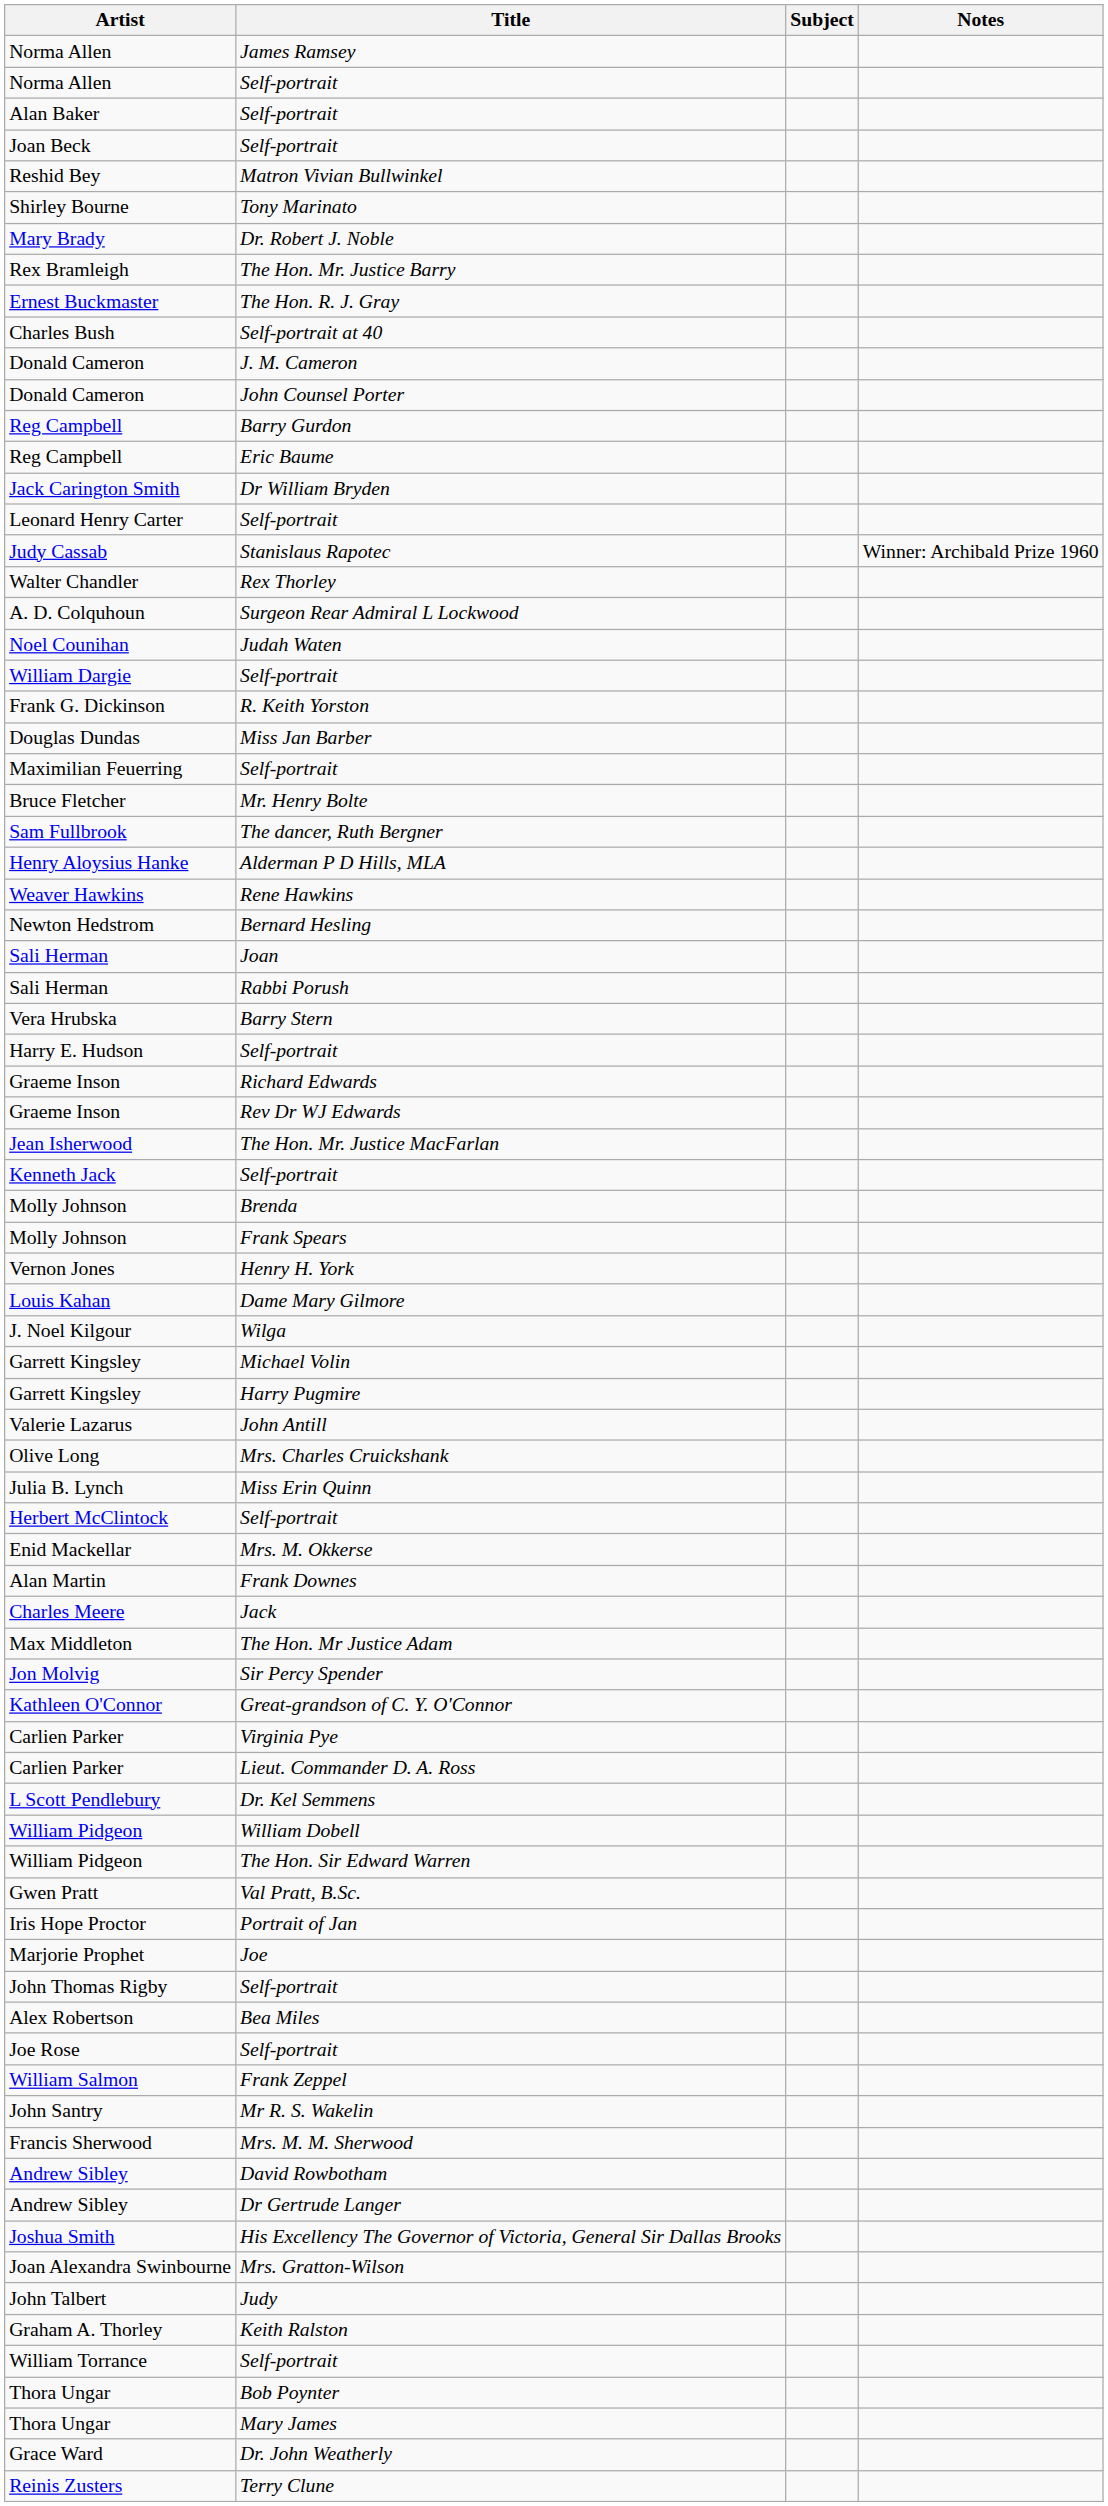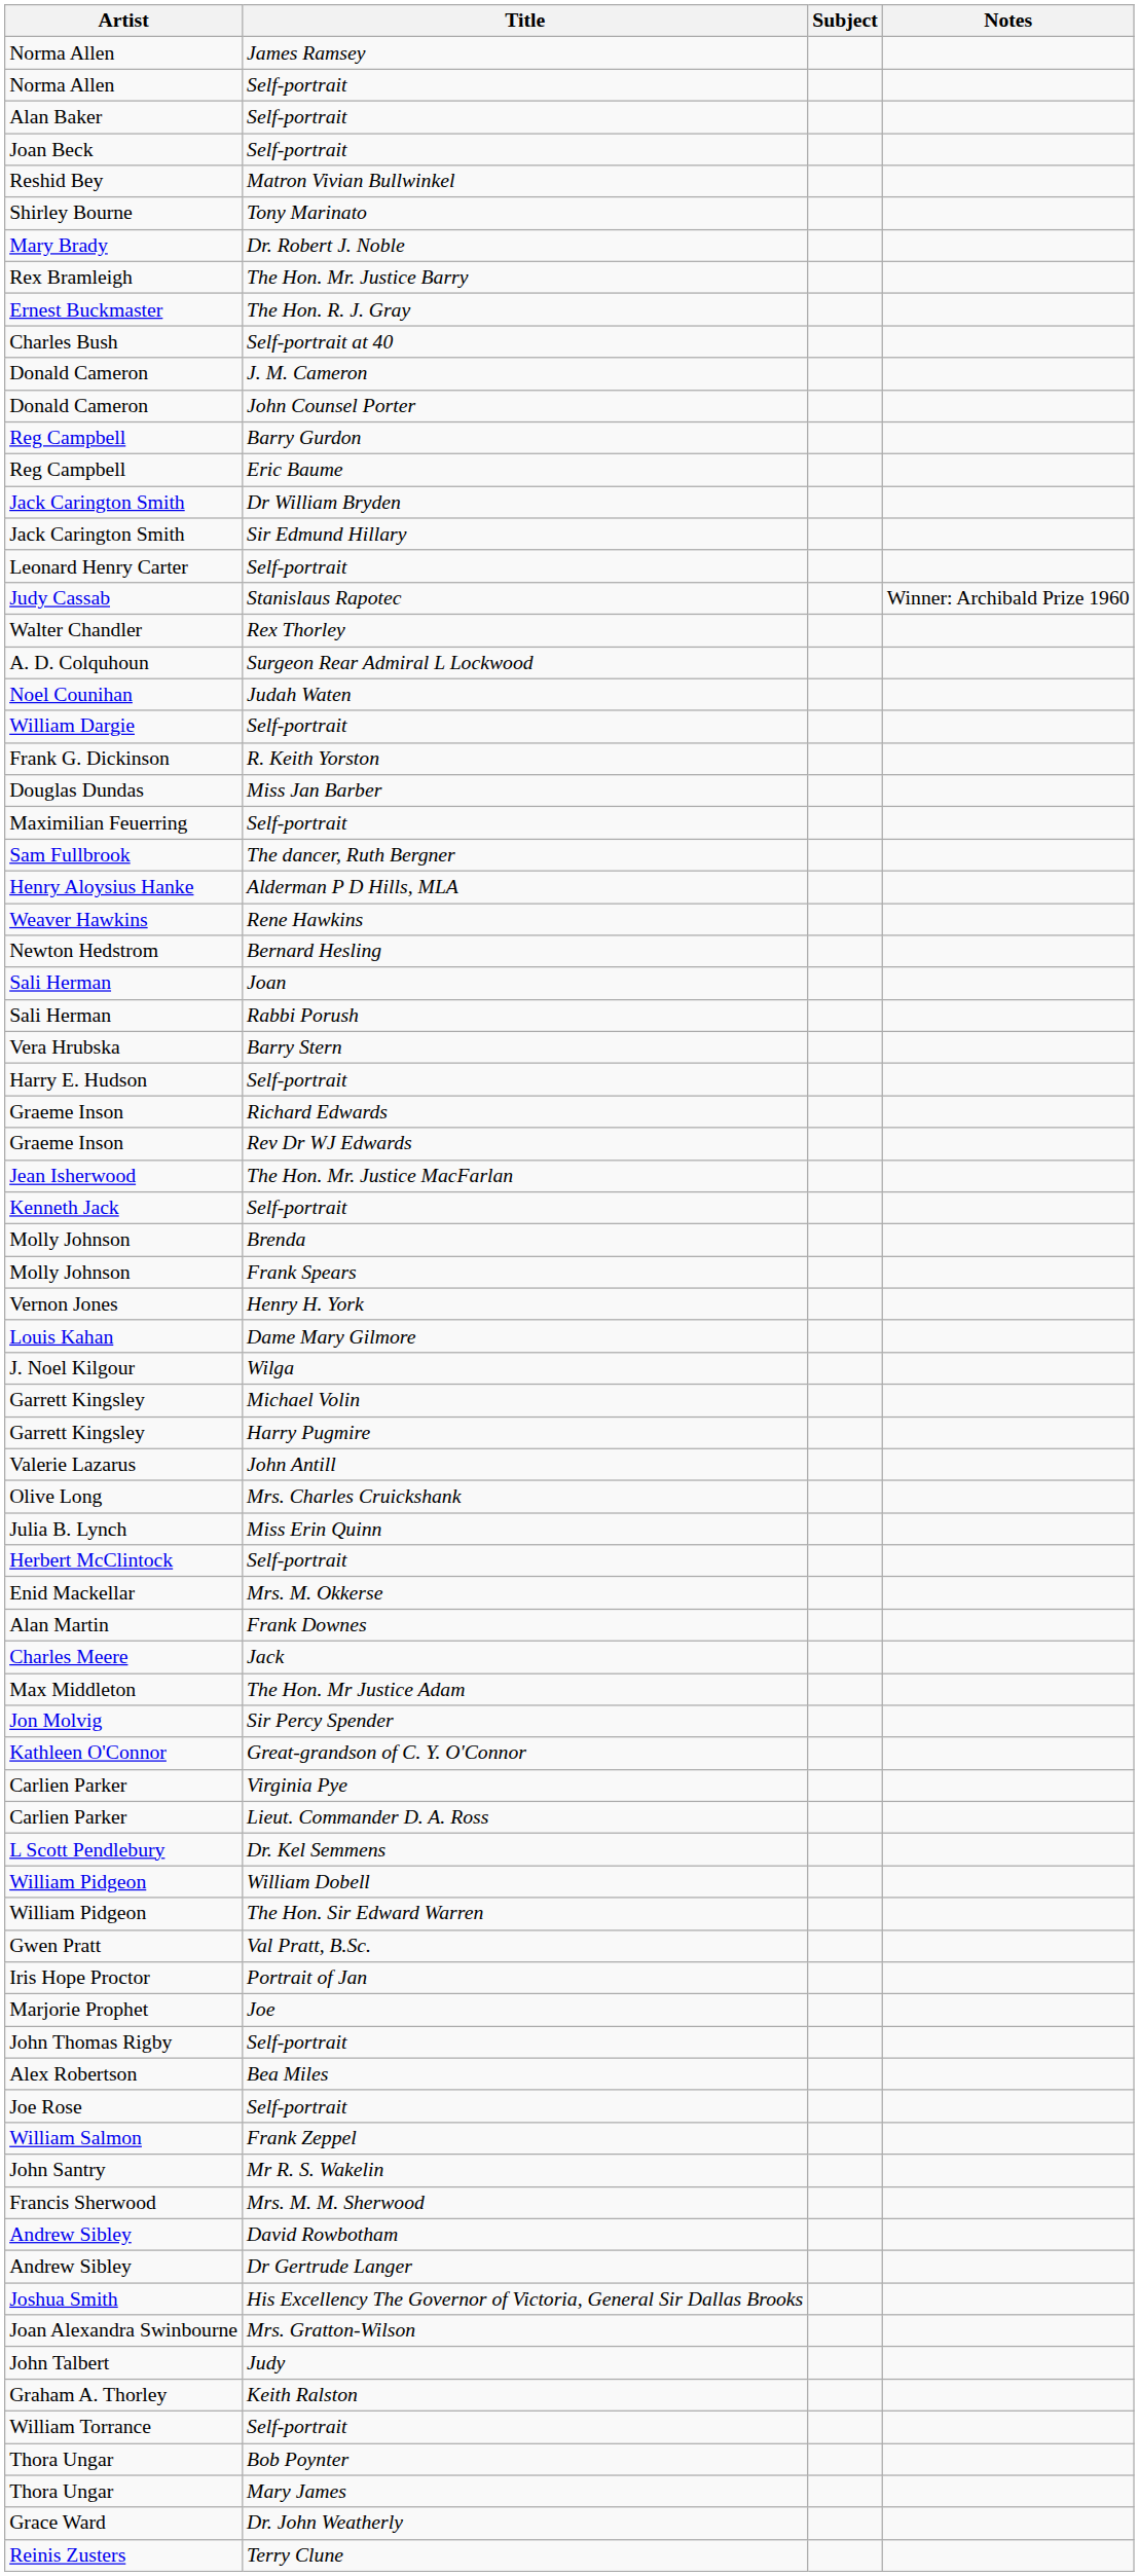 <table class="wikitable sortable">
 <tr>
 <th>Artist</th>
 <th>Title</th>
 <th>Subject</th>
 <th>Notes</th>
 </tr>
 <tr>
 <td>Norma Allen</td>
 <td><em>James Ramsey</em></td>
 <td></td>
 <td></td>
 </tr>
 <tr>
 <td>Norma Allen</td>
 <td><em>Self-portrait</em></td>
 <td></td>
 <td></td>
 </tr>
 <tr>
 <td>Alan Baker</td>
 <td><em>Self-portrait</em></td>
 <td></td>
 <td></td>
 </tr>
 <tr>
 <td>Joan Beck</td>
 <td><em>Self-portrait</em></td>
 <td></td>
 <td></td>
 </tr>
 <tr>
 <td>Reshid Bey</td>
 <td><em>Matron Vivian Bullwinkel</em></td>
 <td></td>
 <td></td>
 </tr>
 <tr>
 <td>Shirley Bourne</td>
 <td><em>Tony Marinato</em></td>
 <td></td>
 <td></td>
 </tr>
 <tr>
 <td><a href='#'>Mary Brady</a></td>
 <td><em>Dr. Robert J. Noble</em></td>
 <td></td>
 <td></td>
 </tr>
 <tr>
 <td>Rex Bramleigh</td>
 <td><em>The Hon. Mr. Justice Barry</em></td>
 <td></td>
 <td></td>
 </tr>
 <tr>
 <td><a href='#'>Ernest Buckmaster</a></td>
 <td><em>The Hon. R. J. Gray</em></td>
 <td></td>
 <td></td>
 </tr>
 <tr>
 <td>Charles Bush</td>
 <td><em>Self-portrait at 40</em></td>
 <td></td>
 <td></td>
 </tr>
 <tr>
 <td>Donald Cameron</td>
 <td><em>J. M. Cameron</em></td>
 <td></td>
 <td></td>
 </tr>
 <tr>
 <td>Donald Cameron</td>
 <td><em>John Counsel Porter</em></td>
 <td></td>
 <td></td>
 </tr>
 <tr>
 <td><a href='#'>Reg Campbell</a></td>
 <td><em>Barry Gurdon</em></td>
 <td></td>
 <td></td>
 </tr>
 <tr>
 <td>Reg Campbell</td>
 <td><em>Eric Baume</em></td>
 <td></td>
 <td></td>
 </tr>
 <tr>
 <td><a href='#'>Jack Carington Smith</a></td>
 <td><em>Dr William Bryden</em></td>
 <td></td>
 <td></td>
 </tr>
 <tr>
+<td>Jack Carington Smith</td>
+<td><em>Sir Edmund Hillary</em></td>
+<td></td>
+<td></td>
+</tr>
+<tr>
 <td>Leonard Henry Carter</td>
 <td><em>Self-portrait</em></td>
 <td></td>
 <td></td>
 </tr>
 <tr>
 <td><a href='#'>Judy Cassab</a></td>
 <td><em>Stanislaus Rapotec</em></td>
 <td></td>
 <td> Winner: Archibald Prize 1960</td>
 </tr>
 <tr>
 <td>Walter Chandler</td>
 <td><em>Rex Thorley</em></td>
 <td></td>
 <td></td>
 </tr>
 <tr>
 <td>A. D. Colquhoun</td>
 <td><em>Surgeon Rear Admiral L Lockwood</em></td>
 <td></td>
 <td></td>
 </tr>
 <tr>
 <td><a href='#'>Noel Counihan</a></td>
 <td><em>Judah Waten</em></td>
 <td></td>
 <td></td>
 </tr>
 <tr>
 <td><a href='#'>William Dargie</a></td>
 <td><em>Self-portrait</em></td>
 <td></td>
 <td></td>
 </tr>
 <tr>
 <td>Frank G. Dickinson</td>
 <td><em>R. Keith Yorston</em></td>
 <td></td>
 <td></td>
 </tr>
 <tr>
 <td>Douglas Dundas</td>
 <td><em>Miss Jan Barber</em></td>
 <td></td>
 <td></td>
 </tr>
 <tr>
 <td>Maximilian Feuerring</td>
 <td><em>Self-portrait</em></td>
-<td></td>
-<td></td>
-</tr>
-<tr>
-<td>Bruce Fletcher</td>
-<td><em>Mr. Henry Bolte</em></td>
 <td></td>
 <td></td>
 </tr>
 <tr>
 <td><a href='#'>Sam Fullbrook</a></td>
 <td><em>The dancer, Ruth Bergner</em></td>
 <td></td>
 <td></td>
 </tr>
 <tr>
 <td><a href='#'>Henry Aloysius Hanke</a></td>
 <td><em>Alderman P D Hills, MLA</em></td>
 <td></td>
 <td></td>
 </tr>
 <tr>
 <td><a href='#'>Weaver Hawkins</a></td>
 <td><em>Rene Hawkins</em></td>
 <td></td>
 <td></td>
 </tr>
 <tr>
 <td>Newton Hedstrom</td>
 <td><em>Bernard Hesling</em></td>
 <td></td>
 <td></td>
 </tr>
 <tr>
 <td><a href='#'>Sali Herman</a></td>
 <td><em>Joan</em></td>
 <td></td>
 <td></td>
 </tr>
 <tr>
 <td>Sali Herman</td>
 <td><em>Rabbi Porush</em></td>
 <td></td>
 <td></td>
 </tr>
 <tr>
 <td>Vera Hrubska</td>
 <td><em>Barry Stern</em></td>
 <td></td>
 <td></td>
 </tr>
 <tr>
 <td>Harry E. Hudson</td>
 <td><em>Self-portrait</em></td>
 <td></td>
 <td></td>
 </tr>
 <tr>
 <td>Graeme Inson</td>
 <td><em>Richard Edwards</em></td>
 <td></td>
 <td></td>
 </tr>
 <tr>
 <td>Graeme Inson</td>
 <td><em>Rev Dr WJ Edwards</em></td>
 <td></td>
 <td></td>
 </tr>
 <tr>
 <td><a href='#'>Jean Isherwood</a></td>
 <td><em>The Hon. Mr. Justice MacFarlan</em></td>
 <td></td>
 <td></td>
 </tr>
 <tr>
 <td><a href='#'>Kenneth Jack</a></td>
 <td><em>Self-portrait</em></td>
 <td></td>
 <td></td>
 </tr>
 <tr>
 <td>Molly Johnson</td>
 <td><em>Brenda</em></td>
 <td></td>
 <td></td>
 </tr>
 <tr>
 <td>Molly Johnson</td>
 <td><em>Frank Spears</em></td>
 <td></td>
 <td></td>
 </tr>
 <tr>
 <td>Vernon Jones</td>
 <td><em>Henry H. York</em></td>
 <td></td>
 <td></td>
 </tr>
 <tr>
 <td><a href='#'>Louis Kahan</a></td>
 <td><em>Dame Mary Gilmore</em></td>
 <td></td>
 <td></td>
 </tr>
 <tr>
 <td>J. Noel Kilgour</td>
 <td><em>Wilga</em></td>
 <td></td>
 <td></td>
 </tr>
 <tr>
 <td>Garrett Kingsley</td>
 <td><em>Michael Volin</em></td>
 <td></td>
 <td></td>
 </tr>
 <tr>
 <td>Garrett Kingsley</td>
 <td><em>Harry Pugmire</em></td>
 <td></td>
 <td></td>
 </tr>
 <tr>
 <td>Valerie Lazarus</td>
 <td><em>John Antill</em></td>
 <td></td>
 <td></td>
 </tr>
 <tr>
 <td>Olive Long</td>
 <td><em>Mrs. Charles Cruickshank</em></td>
 <td></td>
 <td></td>
 </tr>
 <tr>
 <td>Julia B. Lynch</td>
 <td><em>Miss Erin Quinn</em></td>
 <td></td>
 <td></td>
 </tr>
 <tr>
 <td><a href='#'>Herbert McClintock</a></td>
 <td><em>Self-portrait</em></td>
 <td></td>
 <td></td>
 </tr>
 <tr>
 <td>Enid Mackellar</td>
 <td><em>Mrs. M. Okkerse</em></td>
 <td></td>
 <td></td>
 </tr>
 <tr>
 <td>Alan Martin</td>
 <td><em>Frank Downes</em></td>
 <td></td>
 <td></td>
 </tr>
 <tr>
 <td><a href='#'>Charles Meere</a></td>
 <td><em>Jack</em></td>
 <td></td>
 <td></td>
 </tr>
 <tr>
 <td>Max Middleton</td>
 <td><em>The Hon. Mr Justice Adam</em></td>
 <td></td>
 <td></td>
 </tr>
 <tr>
 <td><a href='#'>Jon Molvig</a></td>
 <td><em>Sir Percy Spender</em></td>
 <td></td>
 <td></td>
 </tr>
 <tr>
 <td><a href='#'>Kathleen O'Connor</a></td>
 <td><em>Great-grandson of C. Y. O'Connor</em></td>
 <td></td>
 <td></td>
 </tr>
 <tr>
 <td>Carlien Parker</td>
 <td><em>Virginia Pye</em></td>
 <td></td>
 <td></td>
 </tr>
 <tr>
 <td>Carlien Parker</td>
 <td><em>Lieut. Commander D. A. Ross</em></td>
 <td></td>
 <td></td>
 </tr>
 <tr>
 <td><a href='#'>L Scott Pendlebury</a></td>
 <td><em>Dr. Kel Semmens</em></td>
 <td></td>
 <td></td>
 </tr>
 <tr>
 <td><a href='#'>William Pidgeon</a></td>
 <td><em>William Dobell</em></td>
 <td></td>
 <td></td>
 </tr>
 <tr>
 <td>William Pidgeon</td>
 <td><em>The Hon. Sir Edward Warren</em></td>
 <td></td>
 <td></td>
 </tr>
 <tr>
 <td>Gwen Pratt</td>
 <td><em>Val Pratt, B.Sc.</em></td>
 <td></td>
 <td></td>
 </tr>
 <tr>
 <td>Iris Hope Proctor</td>
 <td><em>Portrait of Jan</em></td>
 <td></td>
 <td></td>
 </tr>
 <tr>
 <td>Marjorie Prophet</td>
 <td><em>Joe</em></td>
 <td></td>
 <td></td>
 </tr>
 <tr>
 <td>John Thomas Rigby</td>
 <td><em>Self-portrait</em></td>
 <td></td>
 <td></td>
 </tr>
 <tr>
 <td>Alex Robertson</td>
 <td><em>Bea Miles</em></td>
 <td></td>
 <td></td>
 </tr>
 <tr>
 <td>Joe Rose</td>
 <td><em>Self-portrait</em></td>
 <td></td>
 <td></td>
 </tr>
 <tr>
 <td><a href='#'>William Salmon</a></td>
 <td><em>Frank Zeppel</em></td>
 <td></td>
 <td></td>
 </tr>
 <tr>
 <td>John Santry</td>
 <td><em>Mr R. S. Wakelin</em></td>
 <td></td>
 <td></td>
 </tr>
 <tr>
 <td>Francis Sherwood</td>
 <td><em>Mrs. M. M. Sherwood</em></td>
 <td></td>
 <td></td>
 </tr>
 <tr>
 <td><a href='#'>Andrew Sibley</a></td>
 <td><em>David Rowbotham</em></td>
 <td></td>
 <td></td>
 </tr>
 <tr>
 <td>Andrew Sibley</td>
 <td><em>Dr Gertrude Langer</em></td>
 <td></td>
 <td></td>
 </tr>
 <tr>
 <td><a href='#'>Joshua Smith</a></td>
 <td><em>His Excellency The Governor of Victoria, General Sir Dallas Brooks</em></td>
 <td></td>
 <td></td>
 </tr>
 <tr>
 <td>Joan Alexandra Swinbourne</td>
 <td><em>Mrs. Gratton-Wilson</em></td>
 <td></td>
 <td></td>
 </tr>
 <tr>
 <td>John Talbert</td>
 <td><em>Judy</em></td>
 <td></td>
 <td></td>
 </tr>
 <tr>
 <td>Graham A. Thorley</td>
 <td><em>Keith Ralston</em></td>
 <td></td>
 <td></td>
 </tr>
 <tr>
 <td>William Torrance</td>
 <td><em>Self-portrait</em></td>
 <td></td>
 <td></td>
 </tr>
 <tr>
 <td>Thora Ungar</td>
 <td><em>Bob Poynter</em></td>
 <td></td>
 <td></td>
 </tr>
 <tr>
 <td>Thora Ungar</td>
 <td><em>Mary James</em></td>
 <td></td>
 <td></td>
 </tr>
 <tr>
 <td>Grace Ward</td>
 <td><em>Dr. John Weatherly</em></td>
 <td></td>
 <td></td>
 </tr>
 <tr>
 <td><a href='#'>Reinis Zusters</a></td>
 <td><em>Terry Clune</em></td>
 <td></td>
 <td></td>
 </tr>
 </table>
